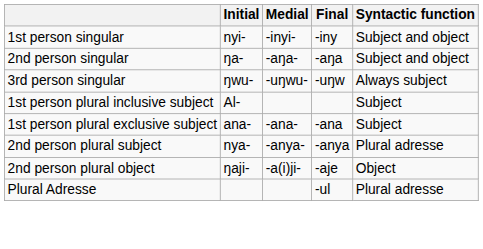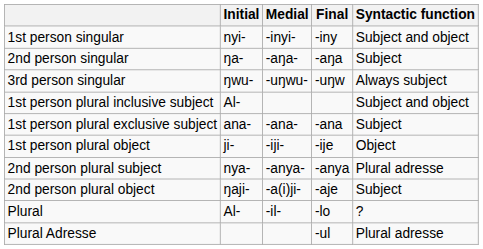 <table class="wikitable">
 <tr>
 <th></th>
 <th>Initial</th>
 <th>Medial</th>
 <th>Final</th>
 <th>Syntactic function</th>
 </tr>
 <tr>
 <td>1st person singular</td>
 <td>nyi-</td>
 <td>-inyi-</td>
 <td>-iny</td>
 <td>Subject and object</td>
 </tr>
 <tr>
 <td>2nd person singular</td>
 <td>ŋa-</td>
 <td>-aŋa-</td>
 <td>-aŋa</td>
-<td>Subject and object</td>
+<td>Subject</td>
 </tr>
 <tr>
 <td>3rd person singular</td>
 <td>ŋwu-</td>
 <td>-uŋwu-</td>
 <td>-uŋw</td>
 <td>Always subject</td>
 </tr>
 <tr>
 <td>1st person plural inclusive subject</td>
 <td>Al-</td>
 <td></td>
 <td></td>
-<td>Subject</td>
+<td>Subject and object</td>
 </tr>
 <tr>
 <td>1st person plural exclusive subject</td>
 <td>ana-</td>
 <td>-ana-</td>
 <td>-ana</td>
 <td>Subject</td>
+</tr>
+<tr>
+<td>1st person plural object</td>
+<td>ji-</td>
+<td>-iji-</td>
+<td>-ije</td>
+<td>Object</td>
 </tr>
 <tr>
 <td>2nd person  plural subject</td>
 <td>nya-</td>
 <td>-anya-</td>
 <td>-anya</td>
 <td>Plural adresse</td>
 </tr>
 <tr>
 <td>2nd person  plural object</td>
 <td>ŋaji-</td>
 <td>-a(i)ji-</td>
 <td>-aje</td>
-<td>Object</td>
+<td>Subject</td>
+</tr>
+<tr>
+<td>Plural</td>
+<td>Al-</td>
+<td>-il-</td>
+<td>-lo</td>
+<td>?</td>
 </tr>
 <tr>
 <td>Plural Adresse</td>
 <td></td>
 <td></td>
 <td>-ul</td>
 <td>Plural adresse</td>
 </tr>
 </table>
